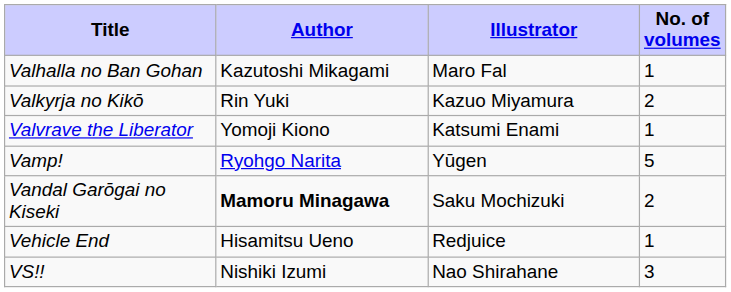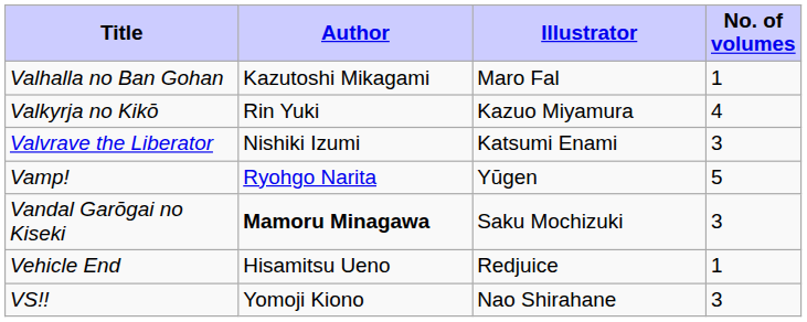 <table class="wikitable" style="width: 98%;">
 <tr>
 <th width=30% style="background:#ccf;">Title</th>
 <th width=30% style="background:#ccf;"><a href='#'>Author</a></th>
 <th width=30% style="background:#ccf;"><a href='#'>Illustrator</a></th>
 <th width=10% style="background:#ccf;">No. of <a href='#'>volumes</a></th>
 </tr>
 <tr>
 <td><em>Valhalla no Ban Gohan</em></td>
 <td>Kazutoshi Mikagami</td>
 <td>Maro Fal</td>
 <td>1</td>
 </tr>
 <tr>
 <td><em>Valkyrja no Kikō</em></td>
 <td>Rin Yuki</td>
 <td>Kazuo Miyamura</td>
-<td>2</td>
+<td>4</td>
 </tr>
 <tr>
 <td><em><a href='#'>Valvrave the Liberator</a></em></td>
-<td>Yomoji Kiono</td>
+<td>Nishiki Izumi</td>
 <td>Katsumi Enami</td>
-<td>1</td>
+<td>3</td>
 </tr>
 <tr>
 <td><em>Vamp!</em></td>
 <td><a href='#'>Ryohgo Narita</a></td>
 <td>Yūgen</td>
 <td>5</td>
 </tr>
 <tr>
 <td><em>Vandal Garōgai no Kiseki</em></td>
 <td><strong>Mamoru Minagawa</strong></td>
 <td>Saku Mochizuki</td>
-<td>2</td>
+<td>3</td>
 </tr>
 <tr>
 <td><em>Vehicle End</em></td>
 <td>Hisamitsu Ueno</td>
 <td>Redjuice</td>
 <td>1</td>
 </tr>
 <tr>
 <td><em>VS!!</em></td>
-<td>Nishiki Izumi</td>
+<td>Yomoji Kiono</td>
 <td>Nao Shirahane</td>
 <td>3</td>
 </tr>
 </table>
